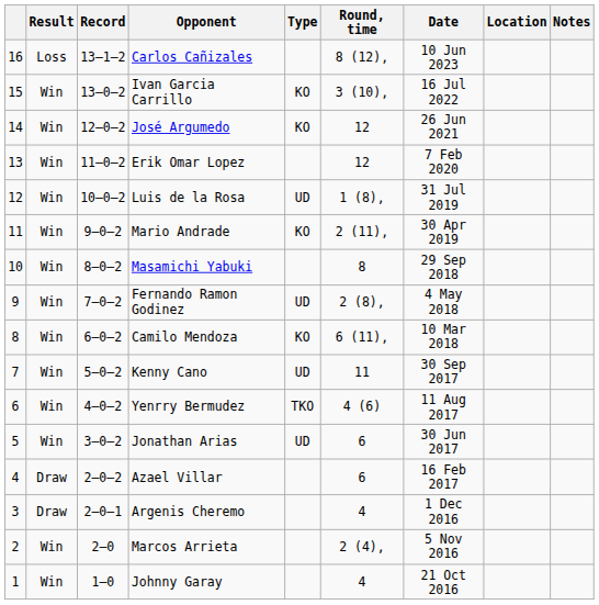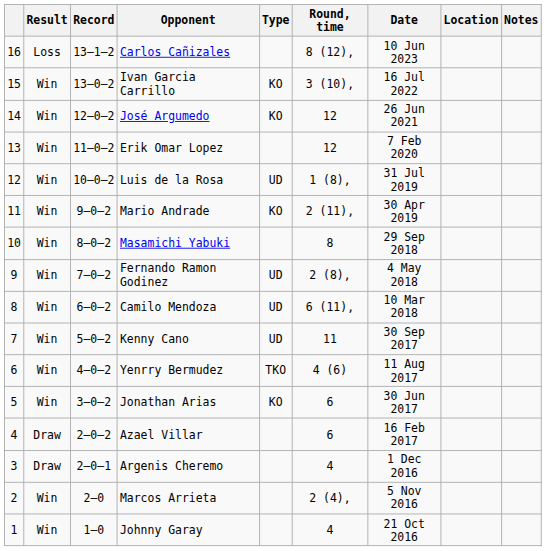 <table class=wikitable style=text-align:center>
 <tr>
 <th></th>
 <th>Result</th>
 <th>Record</th>
 <th>Opponent</th>
 <th>Type</th>
 <th>Round, time</th>
 <th>Date</th>
 <th>Location</th>
 <th>Notes</th>
 </tr>
 <tr>
 <td>16</td>
 <td>Loss</td>
 <td>13–1–2</td>
 <td align=left><a href='#'>Carlos Cañizales</a></td>
 <td></td>
 <td>8 (12), </td>
 <td>10 Jun 2023</td>
 <td align=left></td>
 <td align=left></td>
 </tr>
 <tr>
 <td>15</td>
 <td>Win</td>
 <td>13–0–2</td>
 <td align=left>Ivan Garcia Carrillo</td>
 <td>KO</td>
 <td>3 (10), </td>
 <td>16 Jul 2022</td>
 <td align=left></td>
 <td align=left></td>
 </tr>
 <tr>
 <td>14</td>
 <td>Win</td>
 <td>12–0–2</td>
 <td align=left><a href='#'>José Argumedo</a></td>
 <td>KO</td>
 <td>12</td>
 <td>26 Jun 2021</td>
 <td align=left></td>
 <td align=left></td>
 </tr>
 <tr>
 <td>13</td>
 <td>Win</td>
 <td>11–0–2</td>
 <td align=left>Erik Omar Lopez</td>
 <td></td>
 <td>12</td>
 <td>7 Feb 2020</td>
 <td align=left></td>
 <td align=left></td>
 </tr>
 <tr>
 <td>12</td>
 <td>Win</td>
 <td>10–0–2</td>
 <td align=left>Luis de la Rosa</td>
 <td>UD</td>
 <td>1 (8), </td>
 <td>31 Jul 2019</td>
 <td align=left></td>
 <td align=left></td>
 </tr>
 <tr>
 <td>11</td>
 <td>Win</td>
 <td>9–0–2</td>
 <td align=left>Mario Andrade</td>
 <td>KO</td>
 <td>2 (11), </td>
 <td>30 Apr 2019</td>
 <td align=left></td>
 <td align=left></td>
 </tr>
 <tr>
 <td>10</td>
 <td>Win</td>
 <td>8–0–2</td>
 <td align=left><a href='#'>Masamichi Yabuki</a></td>
 <td></td>
 <td>8</td>
 <td>29 Sep 2018</td>
 <td align=left></td>
 <td align=left></td>
 </tr>
 <tr>
 <td>9</td>
 <td>Win</td>
 <td>7–0–2</td>
 <td align=left>Fernando Ramon Godinez</td>
 <td>UD</td>
 <td>2 (8), </td>
 <td>4 May 2018</td>
 <td align=left></td>
 <td align=left></td>
 </tr>
 <tr>
 <td>8</td>
 <td>Win</td>
 <td>6–0–2</td>
 <td align=left>Camilo Mendoza</td>
-<td>KO</td>
+<td>UD</td>
 <td>6 (11), </td>
 <td>10 Mar 2018</td>
 <td align=left></td>
 <td align=left></td>
 </tr>
 <tr>
 <td>7</td>
 <td>Win</td>
 <td>5–0–2</td>
 <td align=left>Kenny Cano</td>
 <td>UD</td>
 <td>11</td>
 <td>30 Sep 2017</td>
 <td align=left></td>
 <td align=left></td>
 </tr>
 <tr>
 <td>6</td>
 <td>Win</td>
 <td>4–0–2</td>
 <td align=left>Yenrry Bermudez</td>
 <td>TKO</td>
 <td>4 (6)</td>
 <td>11 Aug 2017</td>
 <td align=left></td>
 <td align=left></td>
 </tr>
 <tr>
 <td>5</td>
 <td>Win</td>
 <td>3–0–2</td>
 <td align=left>Jonathan Arias</td>
-<td>UD</td>
+<td>KO</td>
 <td>6</td>
 <td>30 Jun 2017</td>
 <td align=left></td>
 <td align=left></td>
 </tr>
 <tr>
 <td>4</td>
 <td>Draw</td>
 <td>2–0–2</td>
 <td align=left>Azael Villar</td>
 <td></td>
 <td>6</td>
 <td>16 Feb 2017</td>
 <td align=left></td>
 <td align=left></td>
 </tr>
 <tr>
 <td>3</td>
 <td>Draw</td>
 <td>2–0–1</td>
 <td align=left>Argenis Cheremo</td>
 <td></td>
 <td>4</td>
 <td>1 Dec 2016</td>
 <td align=left></td>
 <td align=left></td>
 </tr>
 <tr>
 <td>2</td>
 <td>Win</td>
 <td>2–0</td>
 <td align=left>Marcos Arrieta</td>
 <td></td>
 <td>2 (4), </td>
 <td>5 Nov 2016</td>
 <td align=left></td>
 <td align=left></td>
 </tr>
 <tr>
 <td>1</td>
 <td>Win</td>
 <td>1–0</td>
 <td align=left>Johnny Garay</td>
 <td></td>
 <td>4</td>
 <td>21 Oct 2016</td>
 <td align=left></td>
 <td align=left></td>
 </tr>
 </table>
